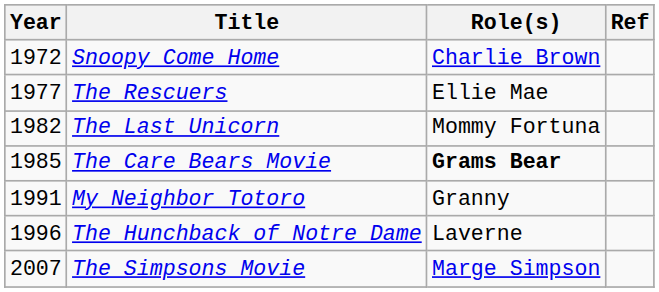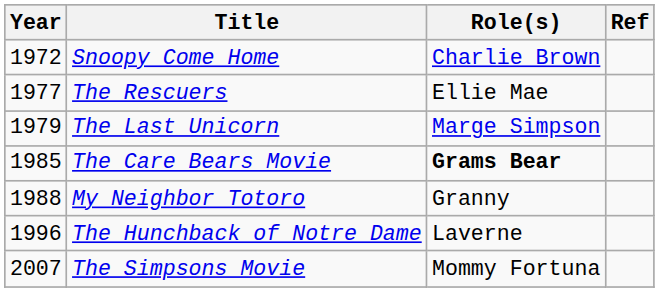 <table class="wikitable plainrowheaders sortable">
 <tr>
 <th scope="col">Year</th>
 <th scope="col">Title</th>
 <th scope="col">Role(s)</th>
 <th scope="col" class="unsortable">Ref</th>
 </tr>
 <tr>
 <td>1972</td>
 <td><em><a href='#'>Snoopy Come Home</a></em></td>
 <td><a href='#'>Charlie Brown</a></td>
 <td></td>
 </tr>
 <tr>
 <td>1977</td>
 <td><em><a href='#'>The Rescuers</a></em></td>
 <td>Ellie Mae</td>
 <td></td>
 </tr>
 <tr>
-<td>1982</td>
+<td>1979</td>
 <td><em><a href='#'>The Last Unicorn</a></em></td>
-<td>Mommy Fortuna</td>
+<td><a href='#'>Marge Simpson</a></td>
 <td></td>
 </tr>
 <tr>
 <td>1985</td>
 <td><em><a href='#'>The Care Bears Movie</a></em></td>
 <td><strong>Grams Bear</strong></td>
 <td></td>
 </tr>
 <tr>
-<td>1991</td>
+<td>1988</td>
 <td><em><a href='#'>My Neighbor Totoro</a></em></td>
 <td>Granny</td>
 <td></td>
 </tr>
 <tr>
 <td>1996</td>
 <td><em><a href='#'>The Hunchback of Notre Dame</a></em></td>
 <td>Laverne</td>
 <td></td>
 </tr>
 <tr>
 <td>2007</td>
 <td><em><a href='#'>The Simpsons Movie</a></em></td>
-<td><a href='#'>Marge Simpson</a></td>
+<td>Mommy Fortuna</td>
 <td></td>
 </tr>
 </table>
